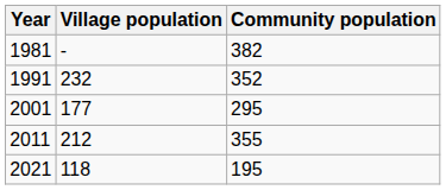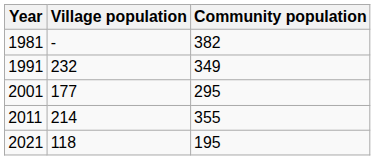 <table class=wikitable>
 <tr>
 <th>Year</th>
 <th>Village population</th>
 <th>Community population</th>
 </tr>
 <tr>
 <td>1981</td>
 <td>-</td>
 <td>382</td>
 </tr>
 <tr>
 <td>1991</td>
 <td>232</td>
-<td>352</td>
+<td>349</td>
 </tr>
 <tr>
 <td>2001</td>
 <td>177</td>
 <td>295</td>
 </tr>
 <tr>
 <td>2011</td>
-<td>212</td>
+<td>214</td>
 <td>355</td>
 </tr>
 <tr>
 <td>2021</td>
 <td>118</td>
 <td>195</td>
 </tr>
 </table>
